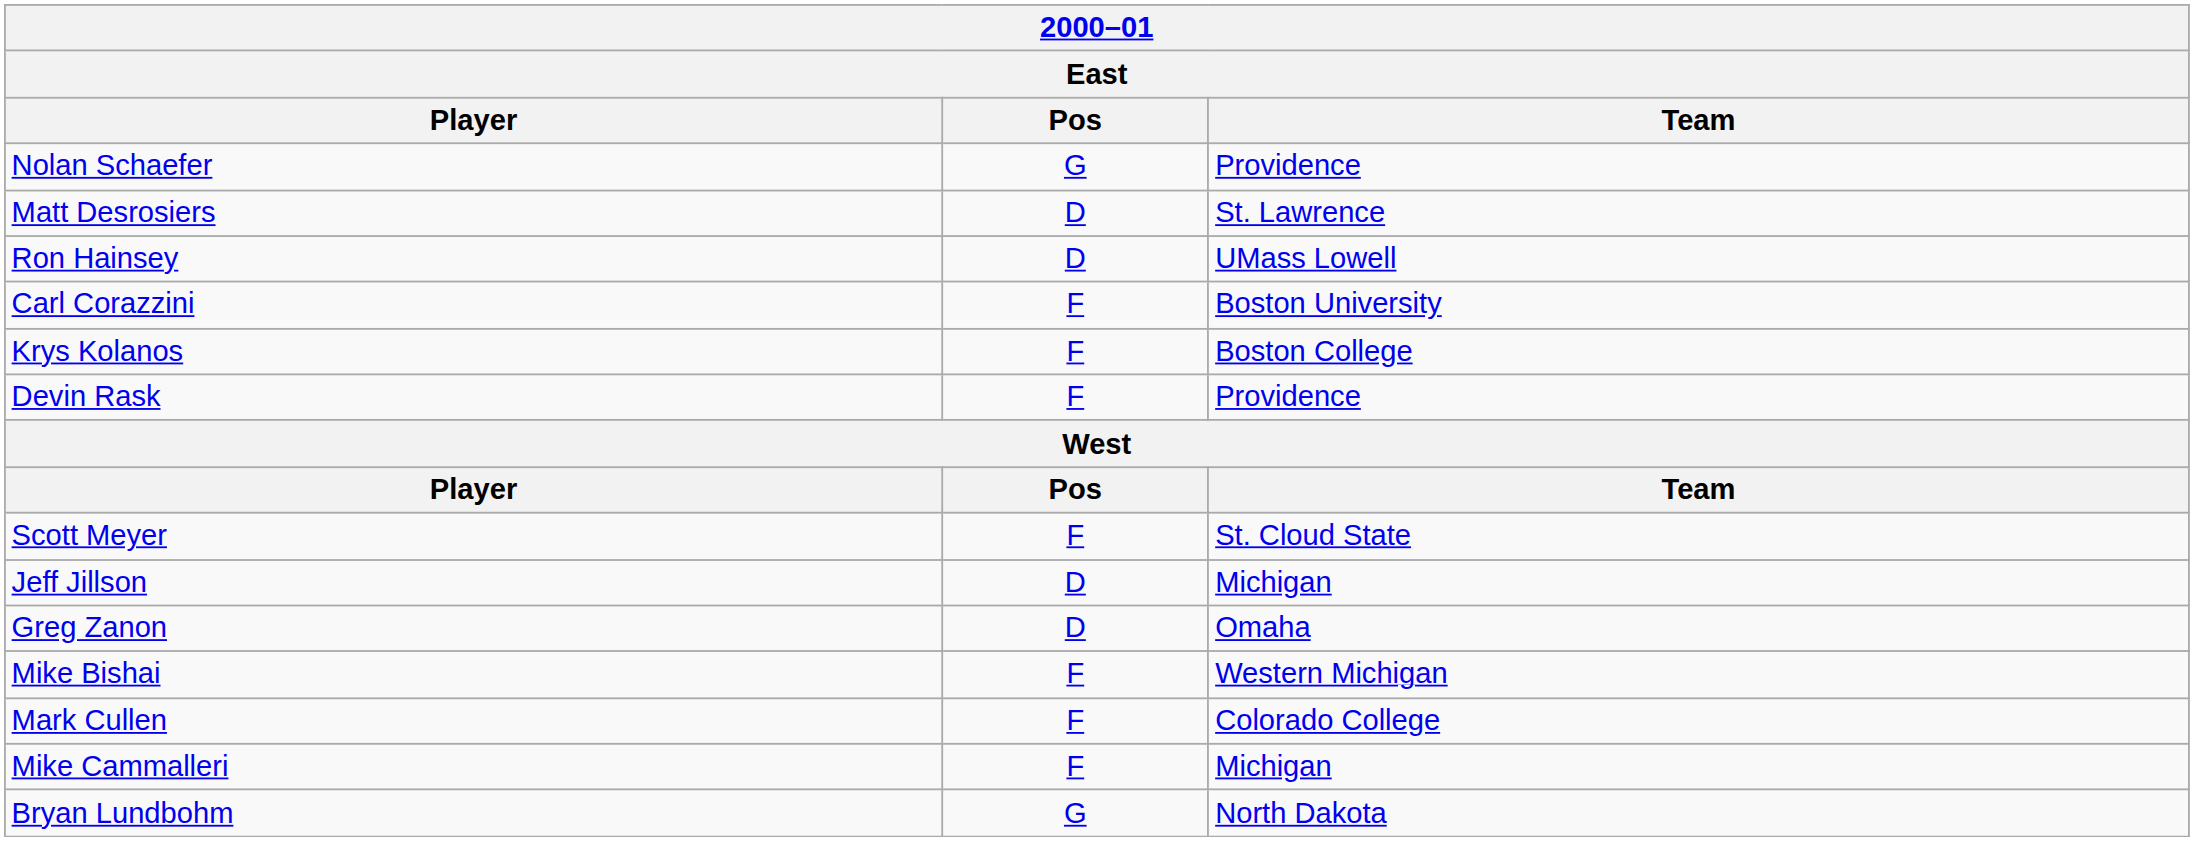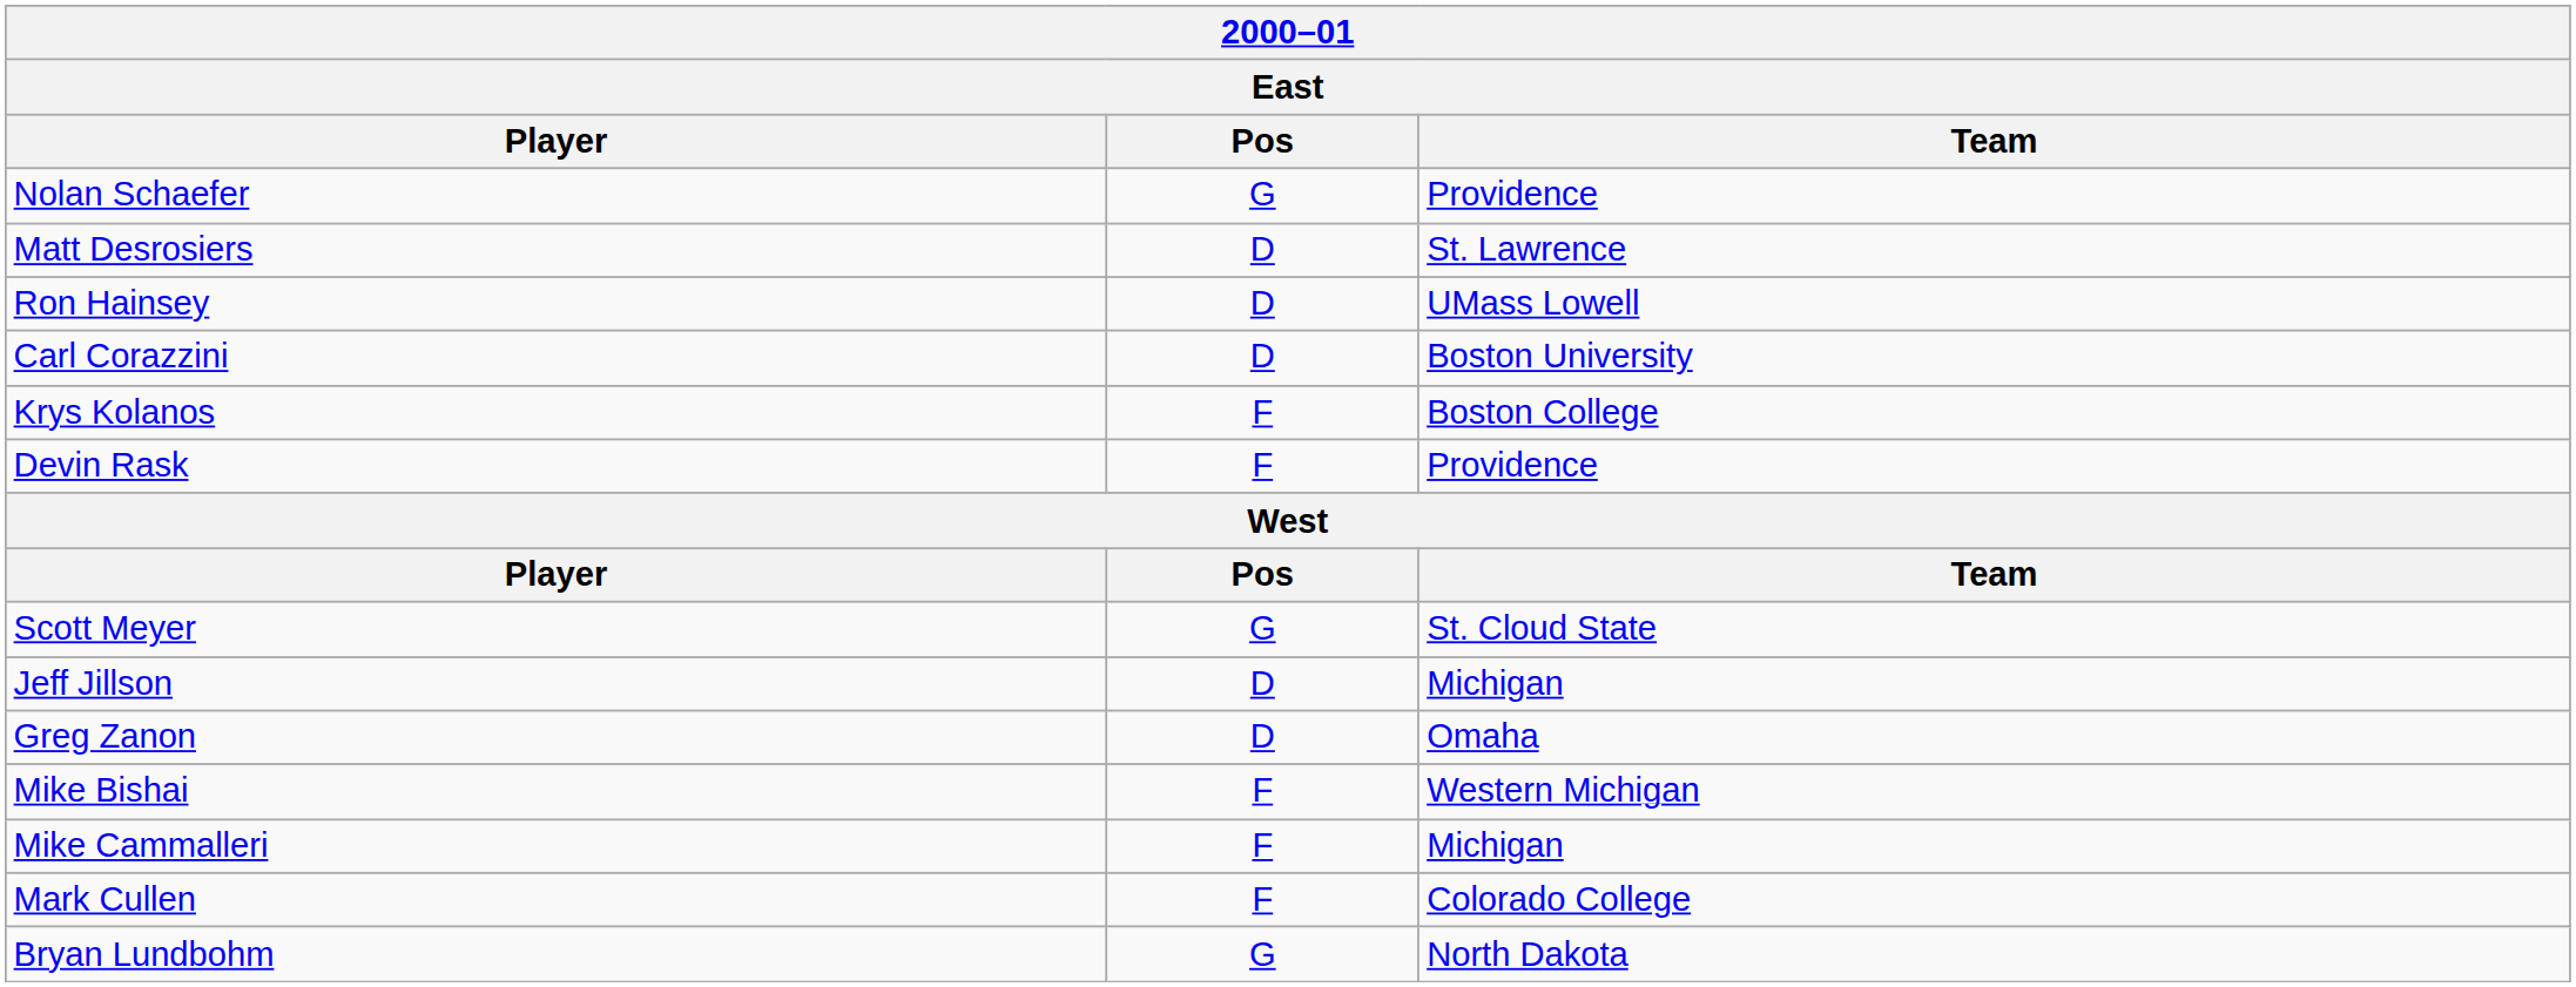 <table class="wikitable" width=95%>
 <tr>
 <th colspan=3><a href='#'>2000–01</a></th>
 </tr>
 <tr>
 <th colspan=3><strong>East</strong></th>
 </tr>
 <tr>
 <th>Player</th>
 <th>Pos</th>
 <th>Team</th>
 </tr>
 <tr>
 <td><a href='#'>Nolan Schaefer</a></td>
 <td style="text-align:center;"><a href='#'>G</a></td>
 <td><a href='#'>Providence</a></td>
 </tr>
 <tr>
 <td><a href='#'>Matt Desrosiers</a></td>
 <td style="text-align:center;"><a href='#'>D</a></td>
 <td><a href='#'>St. Lawrence</a></td>
 </tr>
 <tr>
 <td><a href='#'>Ron Hainsey</a></td>
 <td style="text-align:center;"><a href='#'>D</a></td>
 <td><a href='#'>UMass Lowell</a></td>
 </tr>
 <tr>
 <td><a href='#'>Carl Corazzini</a></td>
-<td style="text-align:center;"><a href='#'>F</a></td>
+<td style="text-align:center;"><a href='#'>D</a></td>
 <td><a href='#'>Boston University</a></td>
 </tr>
 <tr>
 <td><a href='#'>Krys Kolanos</a></td>
 <td style="text-align:center;"><a href='#'>F</a></td>
 <td><a href='#'>Boston College</a></td>
 </tr>
 <tr>
 <td><a href='#'>Devin Rask</a></td>
 <td style="text-align:center;"><a href='#'>F</a></td>
 <td><a href='#'>Providence</a></td>
 </tr>
 <tr>
 <th colspan=3><strong>West</strong></th>
 </tr>
 <tr>
 <th>Player</th>
 <th>Pos</th>
 <th>Team</th>
 </tr>
 <tr>
 <td><a href='#'>Scott Meyer</a></td>
-<td style="text-align:center;"><a href='#'>F</a></td>
+<td style="text-align:center;"><a href='#'>G</a></td>
 <td><a href='#'>St. Cloud State</a></td>
 </tr>
 <tr>
 <td><a href='#'>Jeff Jillson</a></td>
 <td style="text-align:center;"><a href='#'>D</a></td>
 <td><a href='#'>Michigan</a></td>
 </tr>
 <tr>
 <td><a href='#'>Greg Zanon</a></td>
 <td style="text-align:center;"><a href='#'>D</a></td>
 <td><a href='#'>Omaha</a></td>
 </tr>
 <tr>
 <td><a href='#'>Mike Bishai</a></td>
 <td style="text-align:center;"><a href='#'>F</a></td>
 <td><a href='#'>Western Michigan</a></td>
 </tr>
 <tr>
+<td><a href='#'>Mike Cammalleri</a></td>
+<td style="text-align:center;"><a href='#'>F</a></td>
+<td><a href='#'>Michigan</a></td>
+</tr>
+<tr>
 <td><a href='#'>Mark Cullen</a></td>
 <td style="text-align:center;"><a href='#'>F</a></td>
 <td><a href='#'>Colorado College</a></td>
-</tr>
-<tr>
-<td><a href='#'>Mike Cammalleri</a></td>
-<td style="text-align:center;"><a href='#'>F</a></td>
-<td><a href='#'>Michigan</a></td>
 </tr>
 <tr>
 <td><a href='#'>Bryan Lundbohm</a></td>
 <td style="text-align:center;"><a href='#'>G</a></td>
 <td><a href='#'>North Dakota</a></td>
 </tr>
 </table>
